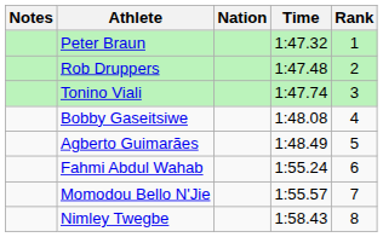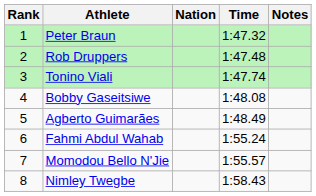 <table class="wikitable sortable" style="text-align:center">
 <tr>
-<th>Notes</th>
+<th>Rank</th>
 <th>Athlete</th>
 <th>Nation</th>
 <th>Time</th>
-<th>Rank</th>
+<th>Notes</th>
 </tr>
 <tr style="background:#bbf3bb;">
-<td></td>
+<td>1</td>
 <td align=left><a href='#'>Peter Braun</a></td>
 <td align=left></td>
 <td>1:47.32</td>
-<td>1</td>
+<td></td>
 </tr>
 <tr style="background:#bbf3bb;">
-<td></td>
+<td>2</td>
 <td align=left><a href='#'>Rob Druppers</a></td>
 <td align=left></td>
 <td>1:47.48</td>
-<td>2</td>
+<td></td>
 </tr>
 <tr style="background:#bbf3bb;">
-<td></td>
+<td>3</td>
 <td align=left><a href='#'>Tonino Viali</a></td>
 <td align=left></td>
 <td>1:47.74</td>
-<td>3</td>
+<td></td>
 </tr>
 <tr>
-<td></td>
+<td>4</td>
 <td align=left><a href='#'>Bobby Gaseitsiwe</a></td>
 <td align=left></td>
 <td>1:48.08</td>
-<td>4</td>
+<td></td>
 </tr>
 <tr>
-<td></td>
+<td>5</td>
 <td align=left><a href='#'>Agberto Guimarães</a></td>
 <td align=left></td>
 <td>1:48.49</td>
-<td>5</td>
+<td></td>
 </tr>
 <tr>
-<td></td>
+<td>6</td>
 <td align=left><a href='#'>Fahmi Abdul Wahab</a></td>
 <td align=left></td>
 <td>1:55.24</td>
-<td>6</td>
+<td></td>
 </tr>
 <tr>
-<td></td>
+<td>7</td>
 <td align=left><a href='#'>Momodou Bello N'Jie</a></td>
 <td align=left></td>
 <td>1:55.57</td>
-<td>7</td>
+<td></td>
 </tr>
 <tr>
-<td></td>
+<td>8</td>
 <td align=left><a href='#'>Nimley Twegbe</a></td>
 <td align=left></td>
 <td>1:58.43</td>
-<td>8</td>
+<td></td>
 </tr>
 </table>
